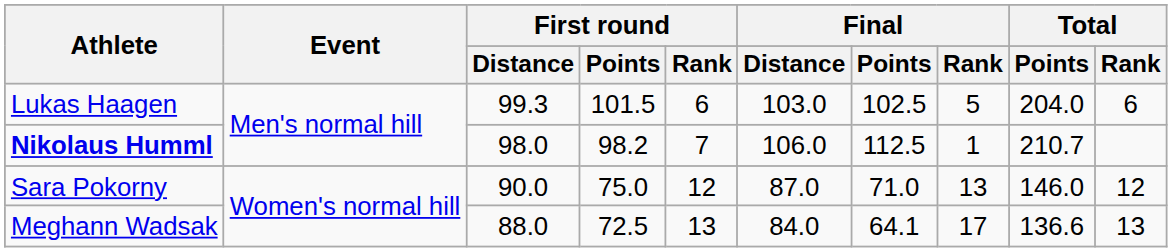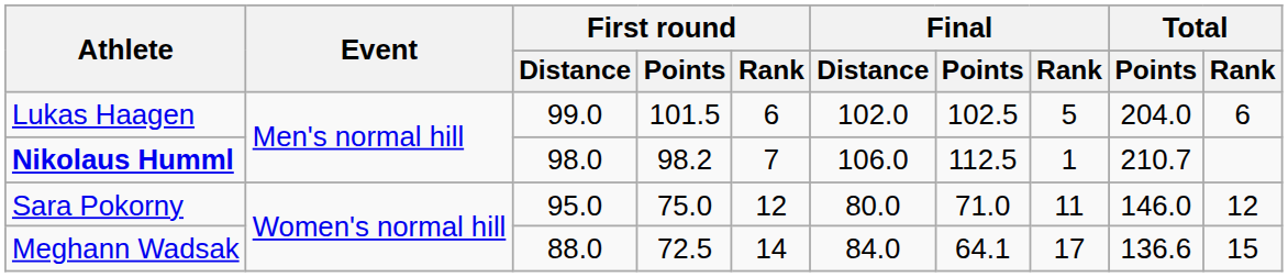 <table class="wikitable" style="font-size:90%">
 <tr>
 <th rowspan="2">Athlete</th>
 <th rowspan="2">Event</th>
 <th colspan="3">First round</th>
 <th colspan="3">Final</th>
 <th colspan="2">Total</th>
 </tr>
 <tr style="font-size:95%">
 <th>Distance</th>
 <th>Points</th>
 <th>Rank</th>
 <th>Distance</th>
 <th>Points</th>
 <th>Rank</th>
 <th>Points</th>
 <th>Rank</th>
 </tr>
 <tr align="center">
 <td align="left"><a href='#'>Lukas Haagen</a></td>
 <td rowspan="2" align="left"><a href='#'>Men's normal hill</a></td>
-<td>99.3</td>
+<td>99.0</td>
 <td>101.5</td>
 <td>6</td>
-<td>103.0</td>
+<td>102.0</td>
 <td>102.5</td>
 <td>5</td>
 <td>204.0</td>
 <td>6</td>
 </tr>
 <tr align="center">
 <td align="left"><strong><a href='#'>Nikolaus Humml</a></strong></td>
 <td>98.0</td>
 <td>98.2</td>
 <td>7</td>
 <td>106.0</td>
 <td>112.5</td>
 <td>1</td>
 <td>210.7</td>
 <td></td>
 </tr>
 <tr align="center">
 <td align="left"><a href='#'>Sara Pokorny</a></td>
 <td rowspan="2" align="left"><a href='#'>Women's normal hill</a></td>
-<td>90.0</td>
+<td>95.0</td>
 <td>75.0</td>
 <td>12</td>
-<td>87.0</td>
+<td>80.0</td>
 <td>71.0</td>
-<td>13</td>
+<td>11</td>
 <td>146.0</td>
 <td>12</td>
 </tr>
 <tr align="center">
 <td align="left"><a href='#'>Meghann Wadsak</a></td>
 <td>88.0</td>
 <td>72.5</td>
-<td>13</td>
+<td>14</td>
 <td>84.0</td>
 <td>64.1</td>
 <td>17</td>
 <td>136.6</td>
-<td>13</td>
+<td>15</td>
 </tr>
 </table>
